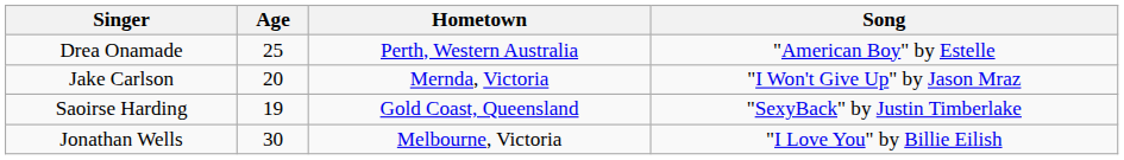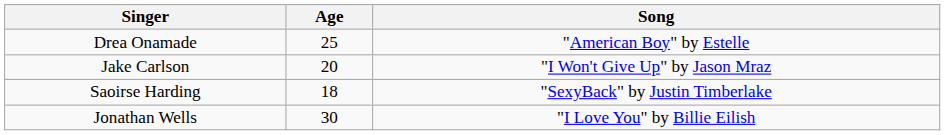 <table class="wikitable plainrowheaders" style="text-align:center; line-height:16px; width:99%;">
 <tr>
 <th scope="col">Singer</th>
 <th>Age</th>
-<th>Hometown</th>
 <th scope="col">Song</th>
 </tr>
 <tr>
 <td>Drea Onamade</td>
 <td>25</td>
-<td><a href='#'>Perth, Western Australia</a></td>
 <td>"<a href='#'>American Boy</a>" by <a href='#'>Estelle</a></td>
 </tr>
 <tr>
 <td>Jake Carlson</td>
 <td>20</td>
-<td><a href='#'>Mernda</a>, <a href='#'>Victoria</a></td>
 <td>"<a href='#'>I Won't Give Up</a>" by <a href='#'>Jason Mraz</a></td>
 </tr>
 <tr>
 <td>Saoirse Harding</td>
-<td>19</td>
-<td><a href='#'>Gold Coast, Queensland</a></td>
+<td>18</td>
 <td>"<a href='#'>SexyBack</a>" by <a href='#'>Justin Timberlake</a></td>
 </tr>
 <tr>
 <td>Jonathan Wells</td>
 <td>30</td>
-<td><a href='#'>Melbourne</a>, Victoria</td>
 <td>"<a href='#'>I Love You</a>" by <a href='#'>Billie Eilish</a></td>
 </tr>
 </table>
